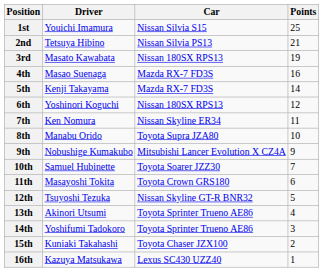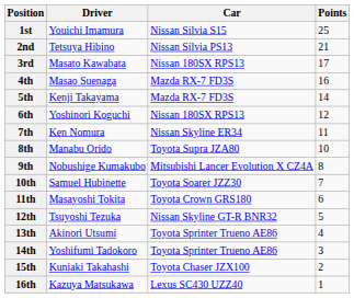 <table class="wikitable">
 <tr>
 <th>Position</th>
 <th>Driver</th>
 <th>Car</th>
 <th>Points</th>
 </tr>
 <tr>
 <th>1st</th>
 <td><a href='#'>Youichi Imamura</a></td>
 <td><a href='#'>Nissan Silvia S15</a></td>
 <td>25</td>
 </tr>
 <tr>
 <th>2nd</th>
 <td><a href='#'>Tetsuya Hibino</a></td>
 <td><a href='#'>Nissan Silvia PS13</a></td>
 <td>21</td>
 </tr>
 <tr>
 <th>3rd</th>
 <td><a href='#'>Masato Kawabata</a></td>
 <td><a href='#'>Nissan 180SX RPS13</a></td>
-<td><span>19</span></td>
+<td><span>17</span></td>
 </tr>
 <tr>
 <th>4th</th>
 <td><a href='#'>Masao Suenaga</a></td>
 <td><a href='#'>Mazda RX-7 FD3S</a></td>
 <td>16</td>
 </tr>
 <tr>
 <th>5th</th>
 <td><a href='#'>Kenji Takayama</a></td>
 <td><a href='#'>Mazda RX-7 FD3S</a></td>
 <td>14</td>
 </tr>
 <tr>
 <th>6th</th>
 <td><a href='#'>Yoshinori Koguchi</a></td>
 <td><a href='#'>Nissan 180SX RPS13</a></td>
 <td>12</td>
 </tr>
 <tr>
 <th>7th</th>
 <td><a href='#'>Ken Nomura</a></td>
 <td><a href='#'>Nissan Skyline ER34</a></td>
 <td>11</td>
 </tr>
 <tr>
 <th>8th</th>
 <td><a href='#'>Manabu Orido</a></td>
 <td><a href='#'>Toyota Supra JZA80</a></td>
 <td>10</td>
 </tr>
 <tr>
 <th>9th</th>
 <td><a href='#'>Nobushige Kumakubo</a></td>
 <td><a href='#'>Mitsubishi Lancer Evolution X CZ4A</a></td>
-<td>9</td>
+<td>8</td>
 </tr>
 <tr>
 <th>10th</th>
 <td><a href='#'>Samuel Hubinette</a></td>
 <td><a href='#'>Toyota Soarer JZZ30</a></td>
 <td>7</td>
 </tr>
 <tr>
 <th>11th</th>
 <td><a href='#'>Masayoshi Tokita</a></td>
 <td><a href='#'>Toyota Crown GRS180</a></td>
 <td>6</td>
 </tr>
 <tr>
 <th>12th</th>
 <td><a href='#'>Tsuyoshi Tezuka</a></td>
 <td><a href='#'>Nissan Skyline GT-R BNR32</a></td>
 <td>5</td>
 </tr>
 <tr>
 <th>13th</th>
 <td><a href='#'>Akinori Utsumi</a></td>
 <td><a href='#'>Toyota Sprinter Trueno AE86</a></td>
 <td>4</td>
 </tr>
 <tr>
 <th>14th</th>
 <td><a href='#'>Yoshifumi Tadokoro</a></td>
 <td><a href='#'>Toyota Sprinter Trueno AE86</a></td>
 <td>3</td>
 </tr>
 <tr>
 <th>15th</th>
 <td><a href='#'>Kuniaki Takahashi</a></td>
 <td><a href='#'>Toyota Chaser JZX100</a></td>
 <td>2</td>
 </tr>
 <tr>
 <th>16th</th>
 <td><a href='#'>Kazuya Matsukawa</a></td>
 <td><a href='#'>Lexus SC430 UZZ40</a></td>
 <td>1</td>
 </tr>
 </table>
